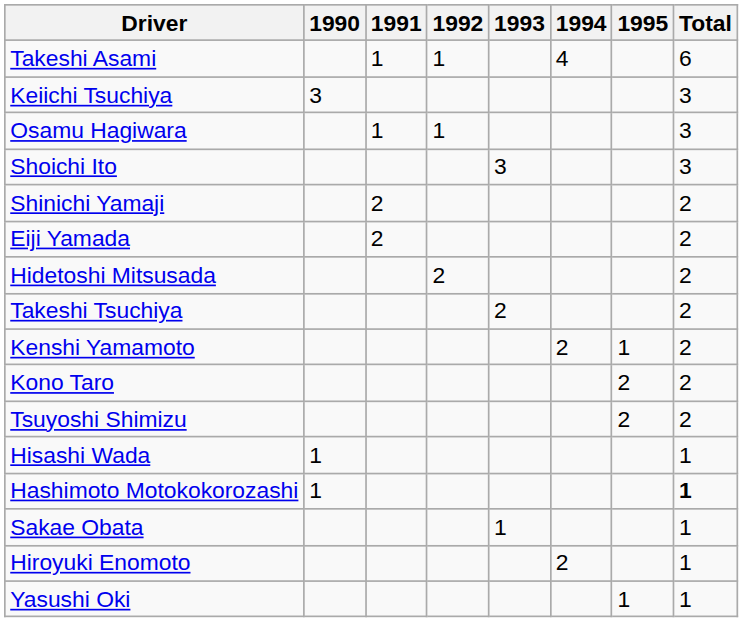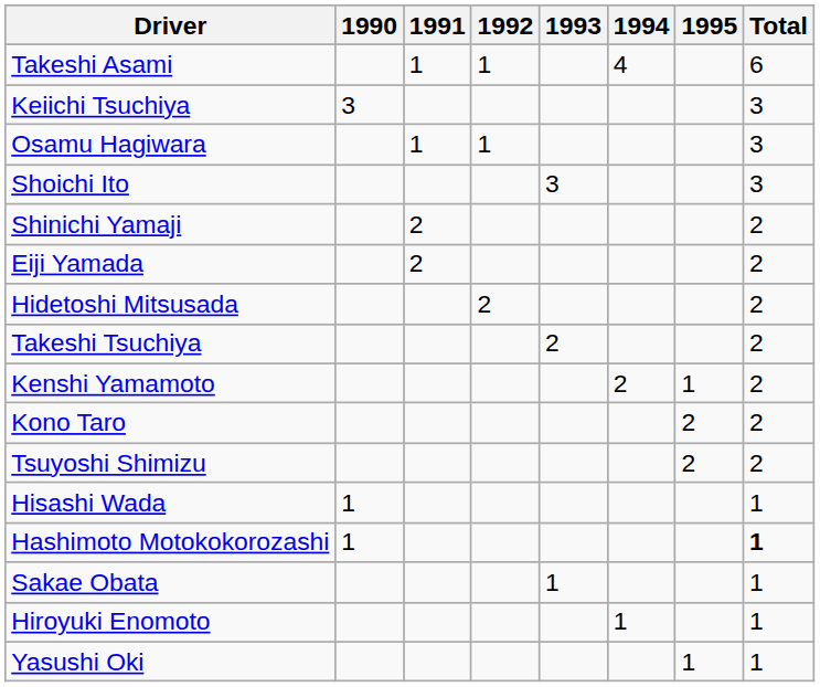 <table class="wikitable" style="font-size:85%;">
 <tr>
 <th>Driver</th>
 <th>1990</th>
 <th>1991</th>
 <th>1992</th>
 <th>1993</th>
 <th>1994</th>
 <th>1995</th>
 <th>Total</th>
 </tr>
 <tr>
 <td><a href='#'>Takeshi Asami</a></td>
 <td></td>
 <td>1</td>
 <td>1</td>
 <td></td>
 <td>4</td>
 <td></td>
 <td>6</td>
 </tr>
 <tr>
 <td><a href='#'>Keiichi Tsuchiya</a></td>
 <td>3</td>
 <td></td>
 <td></td>
 <td></td>
 <td></td>
 <td></td>
 <td>3</td>
 </tr>
 <tr>
 <td><a href='#'>Osamu Hagiwara</a></td>
 <td></td>
 <td>1</td>
 <td>1</td>
 <td></td>
 <td></td>
 <td></td>
 <td>3</td>
 </tr>
 <tr>
 <td><a href='#'>Shoichi Ito</a></td>
 <td></td>
 <td></td>
 <td></td>
 <td>3</td>
 <td></td>
 <td></td>
 <td>3</td>
 </tr>
 <tr>
 <td><a href='#'>Shinichi Yamaji</a></td>
 <td></td>
 <td>2</td>
 <td></td>
 <td></td>
 <td></td>
 <td></td>
 <td>2</td>
 </tr>
 <tr>
 <td><a href='#'>Eiji Yamada</a></td>
 <td></td>
 <td>2</td>
 <td></td>
 <td></td>
 <td></td>
 <td></td>
 <td>2</td>
 </tr>
 <tr>
 <td><a href='#'>Hidetoshi Mitsusada</a></td>
 <td></td>
 <td></td>
 <td>2</td>
 <td></td>
 <td></td>
 <td></td>
 <td>2</td>
 </tr>
 <tr>
 <td><a href='#'>Takeshi Tsuchiya</a></td>
 <td></td>
 <td></td>
 <td></td>
 <td>2</td>
 <td></td>
 <td></td>
 <td>2</td>
 </tr>
 <tr>
 <td><a href='#'>Kenshi Yamamoto</a></td>
 <td></td>
 <td></td>
 <td></td>
 <td></td>
 <td>2</td>
 <td>1</td>
 <td>2</td>
 </tr>
 <tr>
 <td><a href='#'>Kono Taro</a></td>
 <td></td>
 <td></td>
 <td></td>
 <td></td>
 <td></td>
 <td>2</td>
 <td>2</td>
 </tr>
 <tr>
 <td><a href='#'>Tsuyoshi Shimizu</a></td>
 <td></td>
 <td></td>
 <td></td>
 <td></td>
 <td></td>
 <td>2</td>
 <td>2</td>
 </tr>
 <tr>
 <td><a href='#'>Hisashi Wada</a></td>
 <td>1</td>
 <td></td>
 <td></td>
 <td></td>
 <td></td>
 <td></td>
 <td>1</td>
 </tr>
 <tr>
 <td><a href='#'>Hashimoto Motokokorozashi</a></td>
 <td>1</td>
 <td></td>
 <td></td>
 <td></td>
 <td></td>
 <td></td>
 <td><strong>1</strong></td>
 </tr>
 <tr>
 <td><a href='#'>Sakae Obata</a></td>
 <td></td>
 <td></td>
 <td></td>
 <td>1</td>
 <td></td>
 <td></td>
 <td>1</td>
 </tr>
 <tr>
 <td><a href='#'>Hiroyuki Enomoto</a></td>
 <td></td>
 <td></td>
 <td></td>
 <td></td>
-<td>2</td>
+<td>1</td>
 <td></td>
 <td>1</td>
 </tr>
 <tr>
 <td><a href='#'>Yasushi Oki</a></td>
 <td></td>
 <td></td>
 <td></td>
 <td></td>
 <td></td>
 <td>1</td>
 <td>1</td>
 </tr>
 </table>
